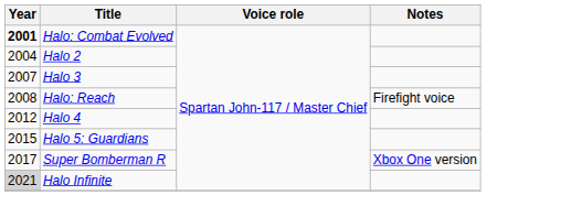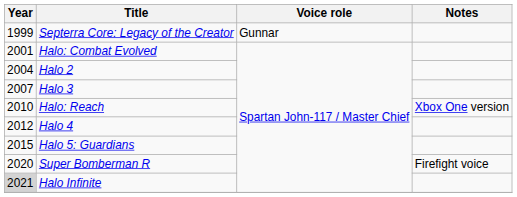 <table class="wikitable sortable">
 <tr>
 <th>Year</th>
 <th>Title</th>
 <th>Voice role</th>
 <th class="unsortable">Notes</th>
 </tr>
 <tr>
-<td><strong>2001</strong></td>
+<td>1999</td>
+<td><em><a href='#'>Septerra Core: Legacy of the Creator</a></em></td>
+<td>Gunnar</td>
+<td></td>
+</tr>
+<tr>
+<td>2001</td>
 <td><em><a href='#'>Halo: Combat Evolved</a></em></td>
 <td rowspan=8><a href='#'>Spartan John-117 / Master Chief</a></td>
 <td></td>
 </tr>
 <tr>
 <td>2004</td>
 <td><em><a href='#'>Halo 2</a></em></td>
 <td></td>
 </tr>
 <tr>
 <td>2007</td>
 <td><em><a href='#'>Halo 3</a></em></td>
 <td></td>
 </tr>
 <tr>
-<td>2008</td>
+<td>2010</td>
 <td><em><a href='#'>Halo: Reach</a></em></td>
-<td>Firefight voice</td>
+<td><a href='#'>Xbox One</a> version</td>
 </tr>
 <tr>
 <td>2012</td>
 <td><em><a href='#'>Halo 4</a></em></td>
 <td></td>
 </tr>
 <tr>
 <td>2015</td>
 <td><em><a href='#'>Halo 5: Guardians</a></em></td>
 <td></td>
 </tr>
 <tr>
-<td>2017</td>
+<td>2020</td>
 <td><em><a href='#'>Super Bomberman R</a></em></td>
-<td><a href='#'>Xbox One</a> version</td>
+<td>Firefight voice</td>
 </tr>
 <tr>
 <td style="background: lightgrey;">2021</td>
 <td><em><a href='#'>Halo Infinite</a></em></td>
 <td></td>
 </tr>
 <tr>
 </tr>
 </table>
